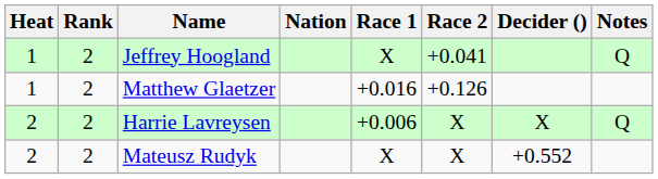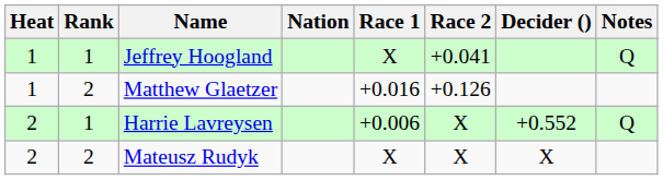 <table class="wikitable sortable" style="text-align:center">
 <tr>
 <th>Heat</th>
 <th>Rank</th>
 <th>Name</th>
 <th>Nation</th>
 <th>Race 1</th>
 <th>Race 2</th>
 <th>Decider ()</th>
 <th>Notes</th>
 </tr>
 <tr bgcolor=ccffcc>
 <td>1</td>
-<td>2</td>
+<td>1</td>
 <td align=left><a href='#'>Jeffrey Hoogland</a></td>
 <td align=left></td>
 <td>X</td>
 <td>+0.041</td>
 <td></td>
 <td>Q</td>
 </tr>
 <tr>
 <td>1</td>
 <td>2</td>
 <td align=left><a href='#'>Matthew Glaetzer</a></td>
 <td align=left></td>
 <td>+0.016</td>
 <td>+0.126</td>
 <td></td>
 <td></td>
 </tr>
 <tr bgcolor=ccffcc>
 <td>2</td>
-<td>2</td>
+<td>1</td>
 <td align=left><a href='#'>Harrie Lavreysen</a></td>
 <td align=left></td>
 <td>+0.006</td>
 <td>X</td>
-<td>X</td>
+<td>+0.552</td>
 <td>Q</td>
 </tr>
 <tr>
 <td>2</td>
 <td>2</td>
 <td align=left><a href='#'>Mateusz Rudyk</a></td>
 <td align=left></td>
 <td>X</td>
 <td>X</td>
-<td>+0.552</td>
+<td>X</td>
 <td></td>
 </tr>
 </table>
